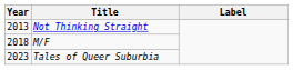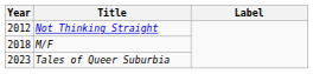 <table class="wikitable">
 <tr>
 <th>Year</th>
 <th>Title</th>
 <th>Label</th>
 </tr>
 <tr>
-<td>2013</td>
+<td>2012</td>
 <td width="205pt"><em><a href='#'>Not Thinking Straight</a></em></td>
 <td rowspan="3" width="150pt"></td>
 </tr>
 <tr>
 <td>2018</td>
 <td><em>M/F</em></td>
 </tr>
 <tr>
 <td>2023</td>
 <td><em>Tales of Queer Suburbia</em></td>
 </tr>
 </table>
